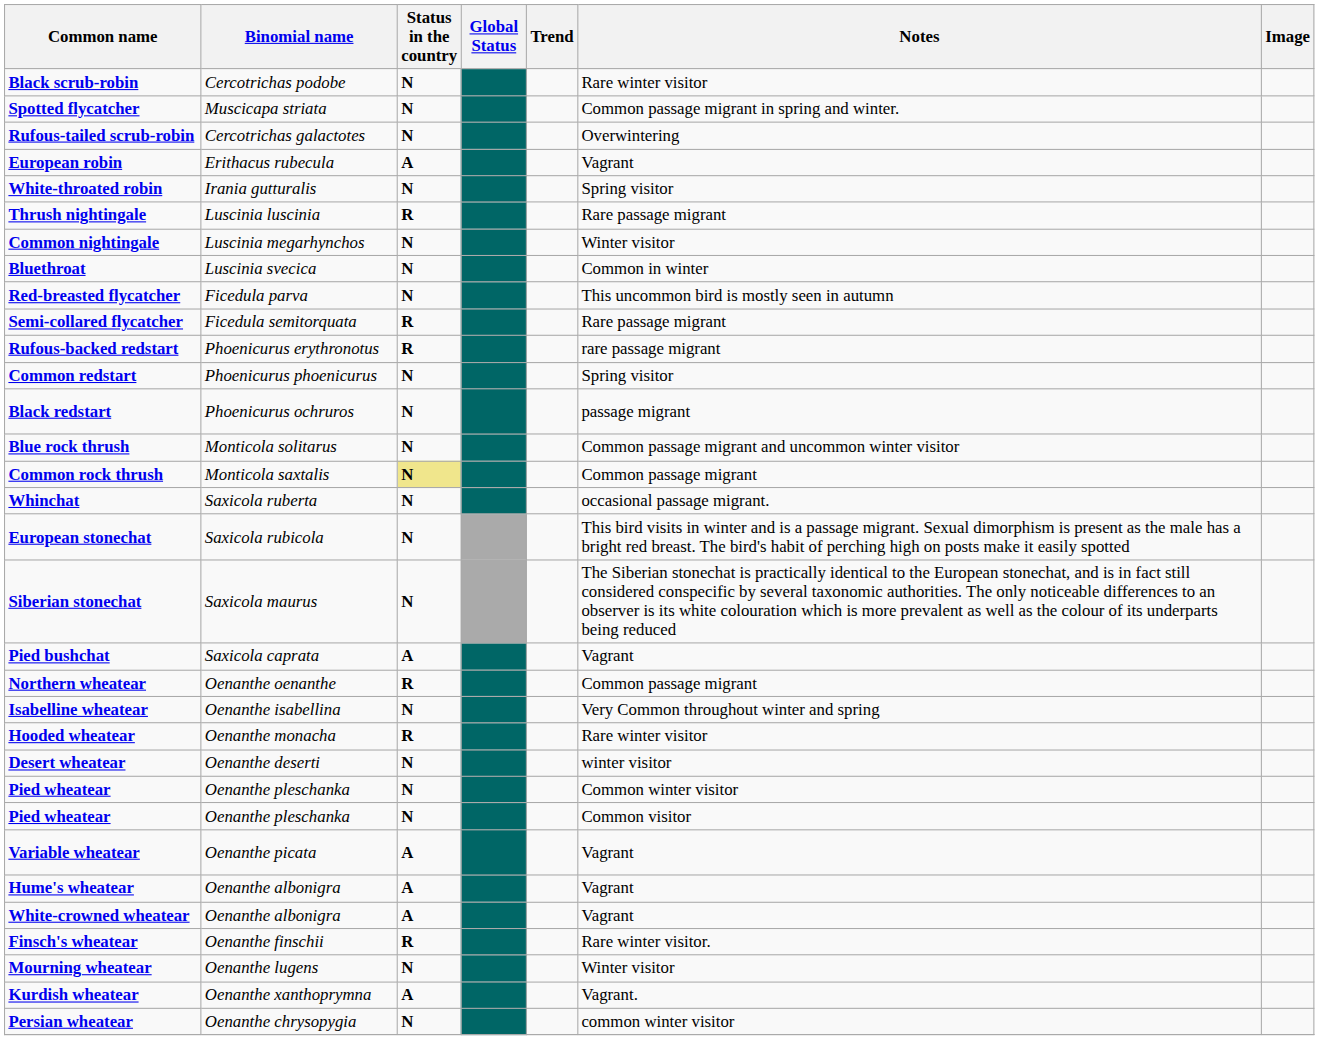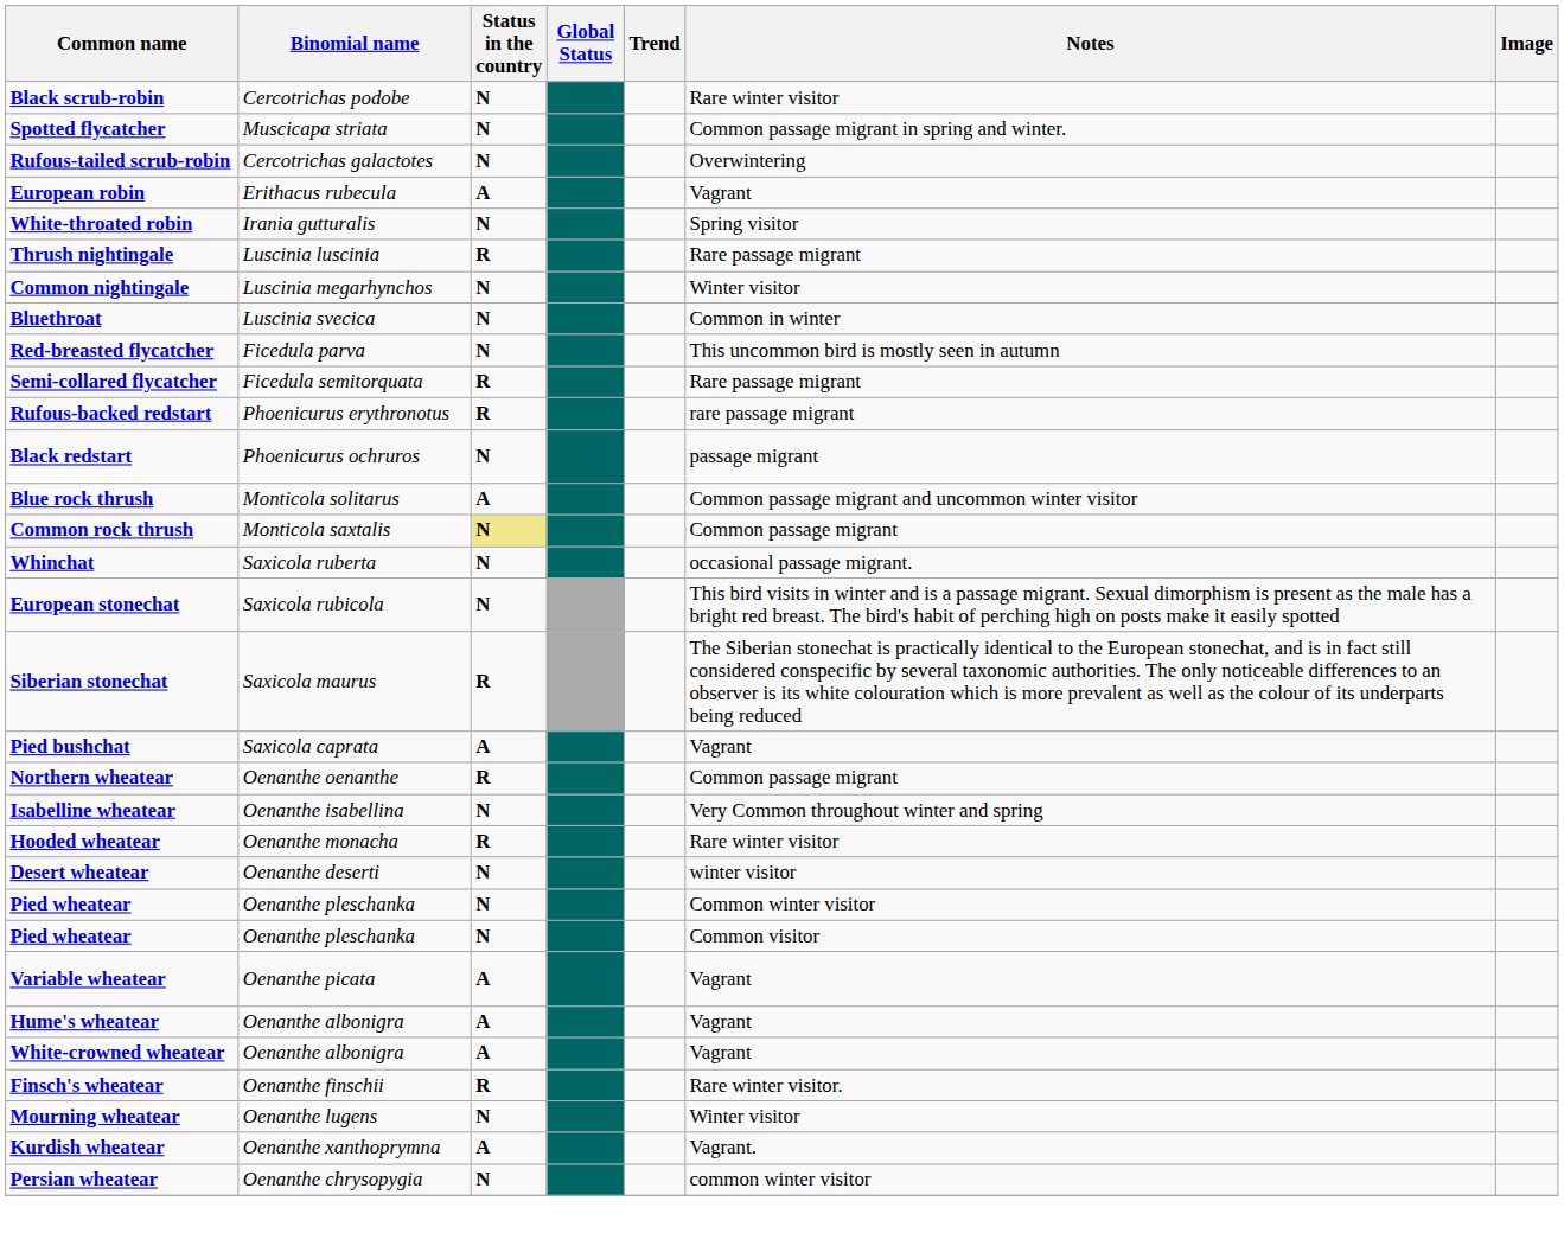 <table class="wikitable sortable">
 <tr>
 <th width="15%">Common name</th>
 <th width="15%"><a href='#'>Binomial name</a></th>
 <th data-sort-type="number" width="1%">Status in the country</th>
 <th width="5%"><a href='#'>Global Status</a></th>
 <th width="1%">Trend</th>
 <th class="unsortable">Notes</th>
 <th class="unsortable">Image</th>
 </tr>
 <tr>
 <td><strong><a href='#'>Black scrub-robin</a></strong></td>
 <td><em>Cercotrichas podobe</em></td>
 <td><strong>N</strong></td>
 <td align=center style="background: #006666"></td>
 <td align=center></td>
 <td>Rare winter visitor</td>
 <td></td>
 </tr>
 <tr>
 <td><strong><a href='#'>Spotted flycatcher</a></strong></td>
 <td><em>Muscicapa striata</em></td>
 <td><strong>N</strong></td>
 <td align=center style="background: #006666"></td>
 <td align=center></td>
 <td>Common passage migrant in spring and winter.</td>
 <td></td>
 </tr>
 <tr>
 <td><strong><a href='#'>Rufous-tailed scrub-robin</a></strong></td>
 <td><em>Cercotrichas galactotes</em></td>
 <td><strong>N</strong></td>
 <td align=center style="background: #006666"></td>
 <td align=center></td>
 <td>Overwintering</td>
 <td></td>
 </tr>
 <tr>
 <td><strong><a href='#'>European robin</a></strong></td>
 <td><em>Erithacus rubecula</em></td>
 <td><strong>A</strong></td>
 <td align=center style="background: #006666"></td>
 <td align=center></td>
 <td>Vagrant</td>
 <td></td>
 </tr>
 <tr>
 <td><strong><a href='#'>White-throated robin</a></strong></td>
 <td><em>Irania gutturalis</em></td>
 <td><strong>N</strong></td>
 <td align=center style="background: #006666"></td>
 <td align=center></td>
 <td>Spring visitor</td>
 <td></td>
 </tr>
 <tr>
 <td><strong><a href='#'>Thrush nightingale</a></strong></td>
 <td><em>Luscinia luscinia</em></td>
 <td><strong>R</strong></td>
 <td align=center style="background: #006666"></td>
 <td align=center></td>
 <td>Rare passage migrant</td>
 <td></td>
 </tr>
 <tr>
 <td><strong><a href='#'>Common nightingale</a></strong></td>
 <td><em>Luscinia megarhynchos</em></td>
 <td><strong>N</strong></td>
 <td align=center style="background: #006666"></td>
 <td align=center></td>
 <td>Winter visitor</td>
 <td></td>
 </tr>
 <tr>
 <td><strong><a href='#'>Bluethroat</a></strong></td>
 <td><em>Luscinia svecica</em></td>
 <td><strong>N</strong></td>
 <td align=center style="background: #006666"></td>
 <td align=center></td>
 <td>Common in winter</td>
 <td></td>
 </tr>
 <tr>
 <td><strong><a href='#'>Red-breasted flycatcher</a></strong></td>
 <td><em>Ficedula parva</em></td>
 <td><strong>N</strong></td>
 <td align=center style="background: #006666"></td>
 <td align=center></td>
 <td>This uncommon bird is mostly seen in autumn</td>
 <td><br></td>
 </tr>
 <tr>
 <td><strong><a href='#'>Semi-collared flycatcher</a></strong></td>
 <td><em>Ficedula semitorquata</em></td>
 <td><strong>R</strong></td>
 <td align=center style="background: #006666"></td>
 <td align=center></td>
 <td>Rare passage migrant</td>
 <td></td>
 </tr>
 <tr>
 <td><strong><a href='#'>Rufous-backed redstart</a></strong></td>
 <td><em>Phoenicurus erythronotus</em></td>
 <td><strong>R</strong></td>
 <td align=center style="background: #006666"></td>
 <td align=center></td>
 <td>rare passage migrant</td>
 <td><br></td>
 </tr>
 <tr>
-<td><strong><a href='#'>Common redstart</a></strong></td>
-<td><em>Phoenicurus phoenicurus</em></td>
-<td><strong>N</strong></td>
-<td align=center style="background: #006666"></td>
-<td align=center></td>
-<td>Spring visitor</td>
-<td><br></td>
-</tr>
-<tr>
 <td><strong><a href='#'>Black redstart</a></strong></td>
 <td><em>Phoenicurus ochruros</em></td>
 <td><strong>N</strong></td>
 <td align=center style="background: #006666"></td>
 <td align=center></td>
 <td>passage migrant</td>
 <td><br><br></td>
 </tr>
 <tr>
 <td><strong><a href='#'>Blue rock thrush</a></strong></td>
 <td><em>Monticola solitarus</em></td>
-<td><strong>N</strong></td>
+<td><strong>A</strong></td>
 <td align=center style="background: #006666"></td>
 <td align=center></td>
 <td>Common passage migrant and uncommon winter visitor</td>
 <td></td>
 </tr>
 <tr>
 <td><strong><a href='#'>Common rock thrush</a></strong></td>
 <td><em>Monticola saxtalis</em></td>
 <td style="background: khaki;"><strong>N</strong></td>
 <td align=center style="background: #006666"></td>
 <td align=center></td>
 <td>Common passage migrant</td>
 <td><br></td>
 </tr>
 <tr>
 <td><strong><a href='#'>Whinchat</a></strong></td>
 <td><em>Saxicola ruberta</em></td>
 <td><strong>N</strong></td>
 <td align=center style="background: #006666"></td>
 <td align=center></td>
 <td>occasional passage migrant.</td>
 <td><br></td>
 </tr>
 <tr>
 <td><strong><a href='#'>European stonechat</a></strong></td>
 <td><em>Saxicola rubicola</em></td>
 <td><strong>N</strong></td>
 <td align=center style="background: #AAA"></td>
 <td align=center></td>
 <td>This bird visits in winter and is a passage migrant. Sexual dimorphism is present as the male has a bright red breast. The bird's habit of perching high on posts make it easily spotted</td>
 <td><br></td>
 </tr>
 <tr>
 <td><strong><a href='#'>Siberian stonechat</a></strong></td>
 <td><em>Saxicola maurus</em></td>
-<td><strong>N</strong></td>
+<td><strong>R</strong></td>
 <td align=center style="background: #AAA"></td>
 <td align=center></td>
 <td>The Siberian stonechat is practically identical to the European stonechat, and is in fact still considered conspecific by several taxonomic authorities. The only noticeable differences to an observer is its white colouration which is more prevalent as well as the colour of its underparts being reduced</td>
 <td><br></td>
 </tr>
 <tr>
 <td><strong><a href='#'>Pied bushchat</a></strong></td>
 <td><em>Saxicola caprata</em></td>
 <td><strong>A</strong></td>
 <td align=center style="background: #006666"></td>
 <td align=center></td>
 <td>Vagrant</td>
 <td><br></td>
 </tr>
 <tr>
 <td><strong><a href='#'>Northern wheatear</a></strong></td>
 <td><em>Oenanthe oenanthe</em></td>
 <td><strong>R</strong></td>
 <td align=center style="background: #006666"></td>
 <td align=center></td>
 <td>Common passage migrant</td>
 <td><br></td>
 </tr>
 <tr>
 <td><strong><a href='#'>Isabelline wheatear</a></strong></td>
 <td><em>Oenanthe isabellina</em></td>
 <td><strong>N</strong></td>
 <td align=center style="background: #006666"></td>
 <td align=center></td>
 <td>Very Common throughout winter and spring</td>
 <td></td>
 </tr>
 <tr>
 <td><strong><a href='#'>Hooded wheatear</a></strong></td>
 <td><em>Oenanthe monacha</em></td>
 <td><strong>R</strong></td>
 <td align=center style="background: #006666"></td>
 <td align=center></td>
 <td>Rare winter visitor</td>
 <td></td>
 </tr>
 <tr>
 <td><strong><a href='#'>Desert wheatear</a></strong></td>
 <td><em>Oenanthe deserti</em></td>
 <td><strong>N</strong></td>
 <td align=center style="background: #006666"></td>
 <td align=center></td>
 <td>winter visitor</td>
 <td></td>
 </tr>
 <tr>
 <td><strong><a href='#'>Pied wheatear</a></strong></td>
 <td><em>Oenanthe pleschanka</em></td>
 <td><strong>N</strong></td>
 <td align=center style="background: #006666"></td>
 <td align=center></td>
 <td>Common winter visitor</td>
 <td><br></td>
 </tr>
 <tr>
 <td><strong><a href='#'>Pied wheatear</a></strong></td>
 <td><em>Oenanthe pleschanka</em></td>
 <td><strong>N</strong></td>
 <td align=center style="background: #006666"></td>
 <td align=center></td>
 <td>Common visitor</td>
 <td><br></td>
 </tr>
 <tr>
 <td><strong><a href='#'>Variable wheatear</a></strong></td>
 <td><em>Oenanthe picata</em></td>
 <td><strong>A</strong></td>
 <td align=center style="background: #006666"></td>
 <td align=center></td>
 <td>Vagrant</td>
 <td><br><br></td>
 </tr>
 <tr>
 <td><strong><a href='#'>Hume's wheatear</a></strong></td>
 <td><em>Oenanthe albonigra</em></td>
 <td><strong>A</strong></td>
 <td align=center style="background: #006666"></td>
 <td align=center></td>
 <td>Vagrant</td>
 <td></td>
 </tr>
 <tr>
 <td><strong><a href='#'>White-crowned wheatear</a></strong></td>
 <td><em>Oenanthe albonigra</em></td>
 <td><strong>A</strong></td>
 <td align=center style="background: #006666"></td>
 <td align=center></td>
 <td>Vagrant</td>
 <td></td>
 </tr>
 <tr>
 <td><strong><a href='#'>Finsch's wheatear</a></strong></td>
 <td><em>Oenanthe finschii</em></td>
 <td><strong>R</strong></td>
 <td align=center style="background: #006666"></td>
 <td align=center></td>
 <td>Rare winter visitor.</td>
 <td></td>
 </tr>
 <tr>
 <td><strong><a href='#'>Mourning wheatear</a></strong></td>
 <td><em>Oenanthe lugens</em></td>
 <td><strong>N</strong></td>
 <td align=center style="background: #006666"></td>
 <td align=center></td>
 <td>Winter visitor</td>
 <td><br></td>
 </tr>
 <tr>
 <td><strong><a href='#'>Kurdish wheatear</a></strong></td>
 <td><em>Oenanthe xanthoprymna</em></td>
 <td><strong>A</strong></td>
 <td align=center style="background: #006666"></td>
 <td align=center></td>
 <td>Vagrant.</td>
 <td></td>
 </tr>
 <tr>
 <td><strong><a href='#'>Persian wheatear</a></strong></td>
 <td><em>Oenanthe chrysopygia</em></td>
 <td><strong>N</strong></td>
 <td align=center style="background: #006666"></td>
 <td align=center></td>
 <td>common winter visitor</td>
 <td></td>
 </tr>
 <tr>
 </tr>
 </table>
